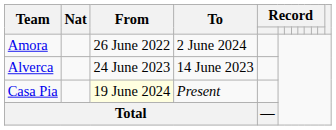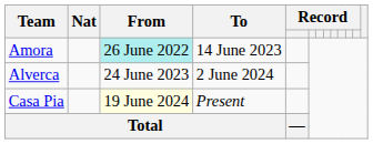 <table class="wikitable" style="text-align: center">
 <tr>
 <th rowspan="2">Team</th>
 <th rowspan="2">Nat</th>
 <th rowspan="2">From</th>
 <th rowspan="2">To</th>
 <th colspan="8">Record</th>
 <th rowspan=2></th>
 </tr>
 <tr>
 <th></th>
 <th></th>
 <th></th>
 <th></th>
 <th></th>
 <th></th>
 <th></th>
 <th></th>
 </tr>
 <tr>
 <td align=left><a href='#'>Amora</a></td>
 <td></td>
-<td align=left>26 June 2022</td>
-<td align=left>2 June 2024<br></td>
+<td align=left style="background: paleturquoise;">26 June 2022</td>
+<td align=left>14 June 2023<br></td>
 <td></td>
 </tr>
 <tr>
 <td align=left><a href='#'>Alverca</a></td>
 <td></td>
 <td align=left>24 June 2023</td>
-<td align=left>14 June 2023<br></td>
+<td align=left>2 June 2024<br></td>
 <td></td>
 </tr>
 <tr>
 <td align=left><a href='#'>Casa Pia</a></td>
 <td></td>
 <td align=left style="background: lightyellow;">19 June 2024</td>
 <td align=left><em>Present</em><br></td>
 <td></td>
 </tr>
 <tr>
 <th colspan="4">Total<br></th>
 <th>—</th>
 </tr>
 </table>
